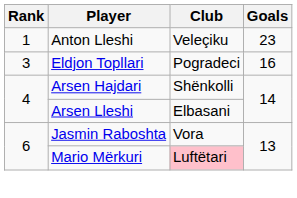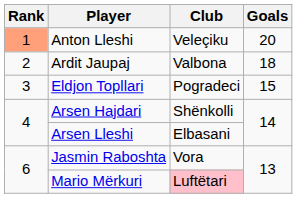 <table class="wikitable" style="text-align:center">
 <tr>
 <th>Rank</th>
 <th>Player</th>
 <th>Club</th>
 <th>Goals</th>
 </tr>
 <tr>
-<td rowspan="1">1</td>
+<td rowspan="1" style="background: lightsalmon;">1</td>
 <td align="left"> Anton Lleshi</td>
 <td align="left">Veleçiku</td>
-<td rowspan="1">23</td>
+<td rowspan="1">20</td>
+</tr>
+<tr>
+<td rowspan="1">2</td>
+<td align="left"> Ardit Jaupaj</td>
+<td align="left">Valbona</td>
+<td rowspan="1">18</td>
 </tr>
 <tr>
 <td rowspan="1">3</td>
 <td align="left"> <a href='#'>Eldjon Topllari</a></td>
 <td align="left">Pogradeci</td>
-<td rowspan="1">16</td>
+<td rowspan="1">15</td>
 </tr>
 <tr>
 <td rowspan="2">4</td>
 <td align="left"> <a href='#'>Arsen Hajdari</a></td>
 <td align="left">Shënkolli</td>
 <td rowspan="2">14</td>
 </tr>
 <tr>
 <td align="left"> <a href='#'>Arsen Lleshi</a></td>
 <td align="left">Elbasani</td>
 </tr>
 <tr>
 <td rowspan="2">6</td>
 <td align="left"> <a href='#'>Jasmin Raboshta</a></td>
 <td align="left">Vora</td>
 <td rowspan="2">13</td>
 </tr>
 <tr>
 <td align="left"> <a href='#'>Mario Mërkuri</a></td>
 <td align="left" style="background: pink;">Luftëtari</td>
 </tr>
 </table>
